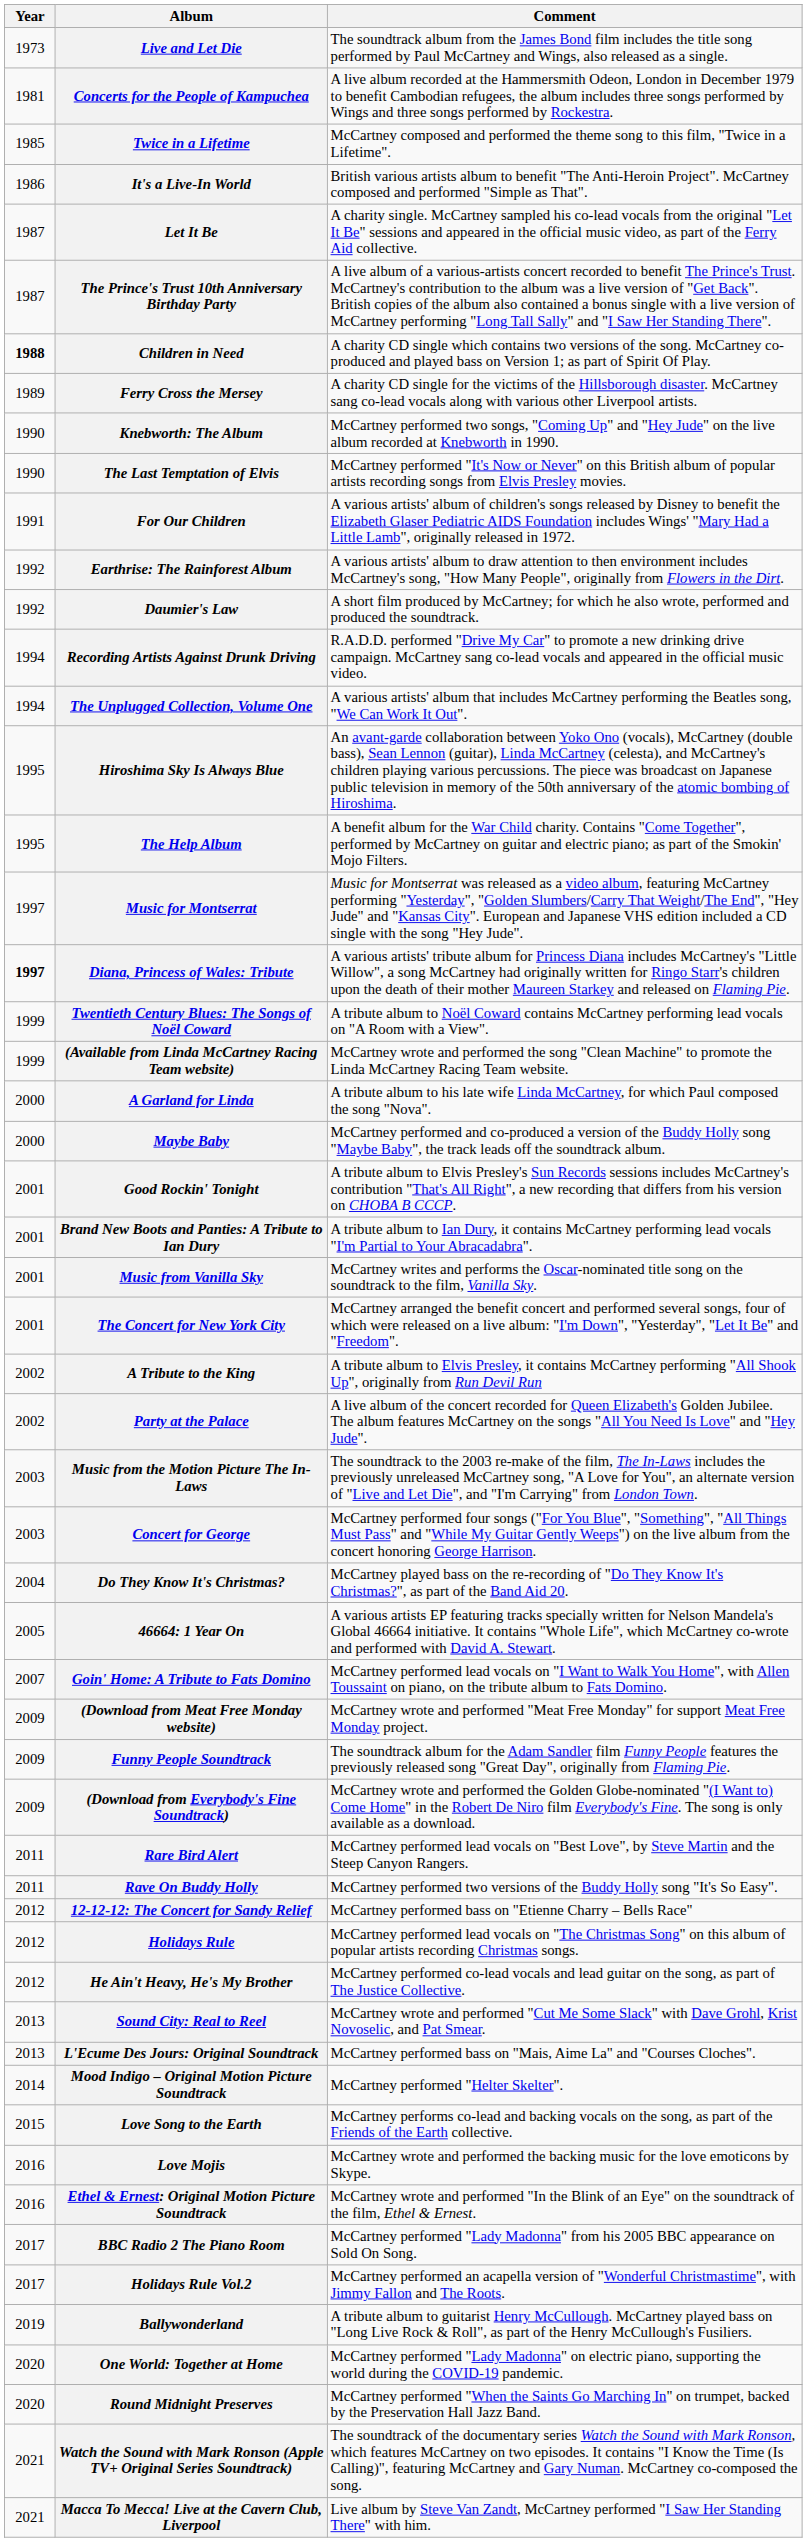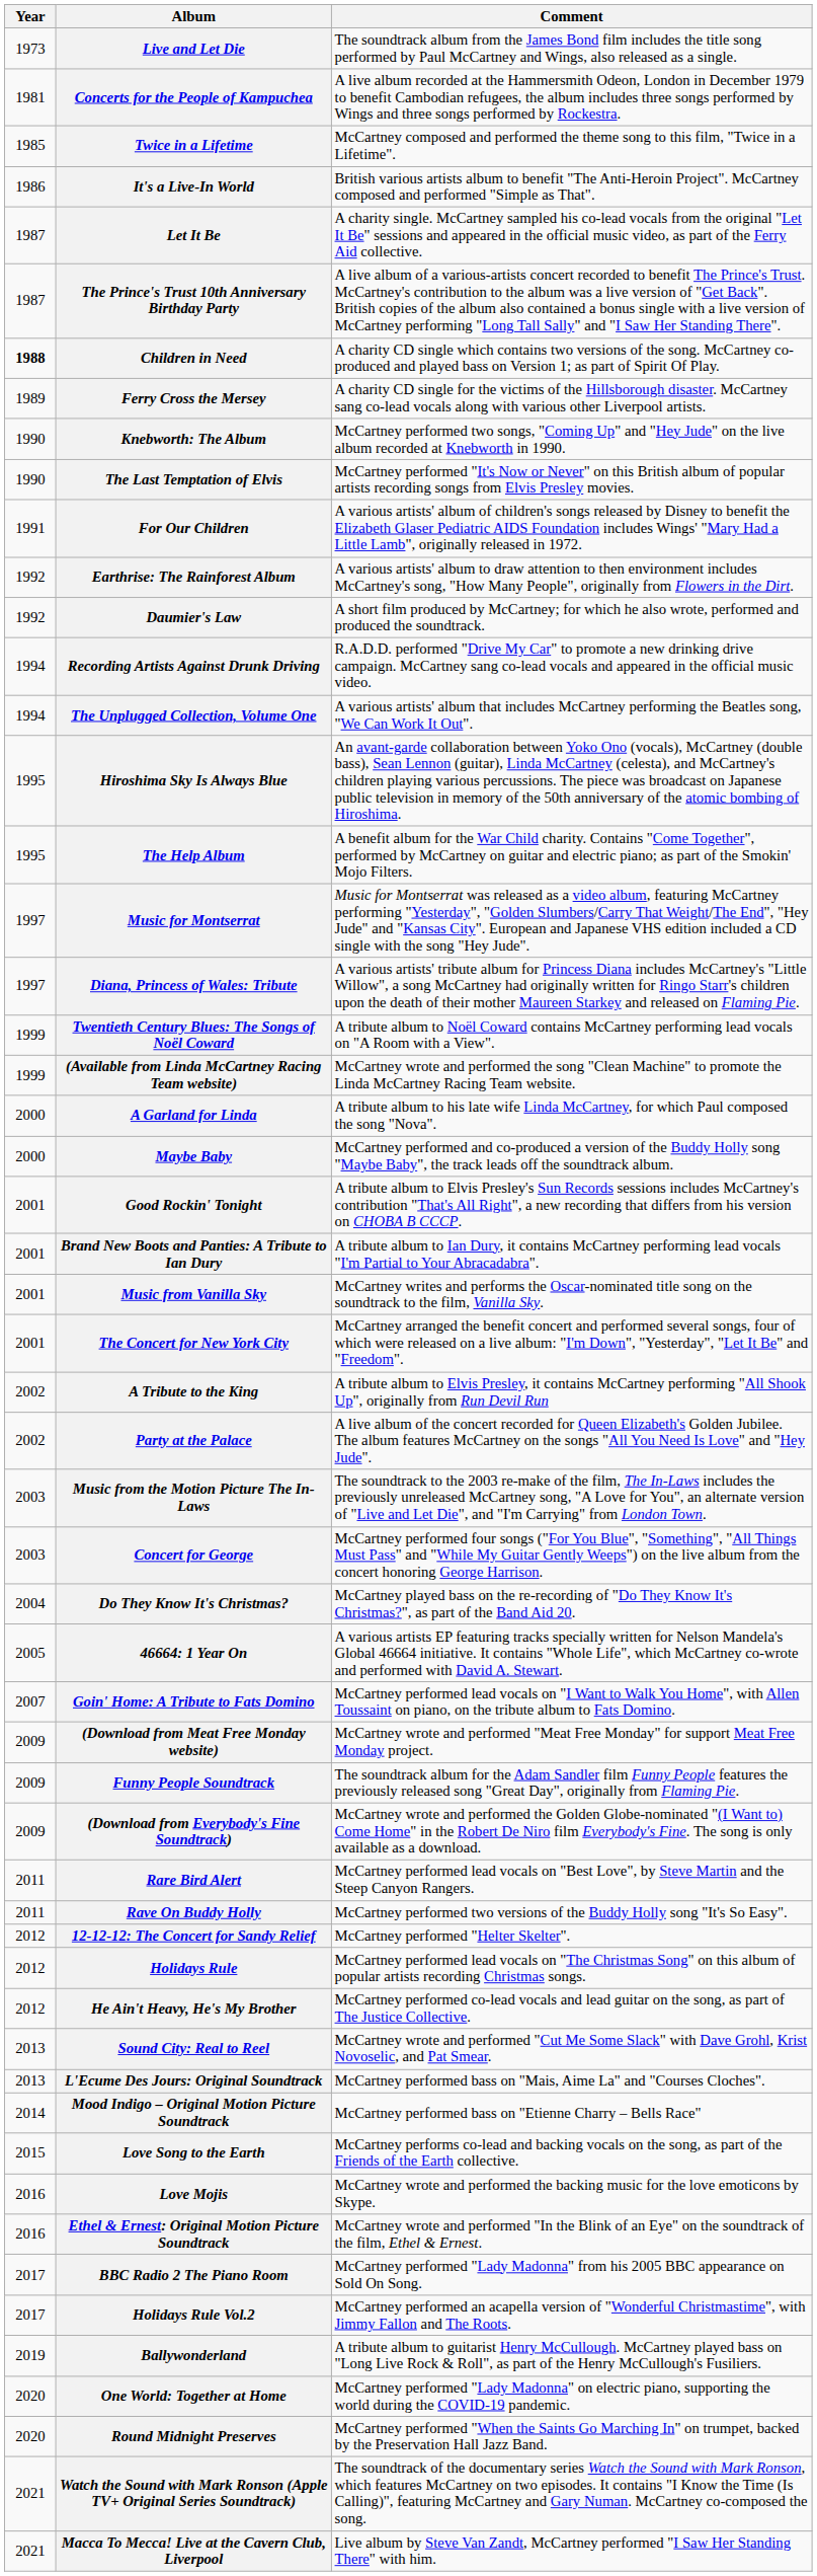 <table class="wikitable sortable plainrowheaders">
 <tr>
 <th scope="col" style="width:3em">Year</th>
 <th scope="col" style="width:18em">Album</th>
 <th scope="col" class="unsortable">Comment</th>
 </tr>
 <tr>
 <td style="text-align:center;">1973</td>
 <th scope="row"><em><a href='#'>Live and Let Die</a></em></th>
 <td>The soundtrack album from the <a href='#'>James Bond</a> film includes the title song performed by Paul McCartney and Wings, also released as a single.</td>
 </tr>
 <tr>
 <td style="text-align:center;">1981</td>
 <th scope="row"><em><a href='#'>Concerts for the People of Kampuchea</a></em></th>
 <td>A live album recorded at the Hammersmith Odeon, London in December 1979 to benefit Cambodian refugees, the album includes three songs performed by Wings and three songs performed by <a href='#'>Rockestra</a>.</td>
 </tr>
 <tr>
 <td style="text-align:center;">1985</td>
 <th scope="row"><em><a href='#'>Twice in a Lifetime</a></em></th>
 <td>McCartney composed and performed the theme song to this film, "Twice in a Lifetime".</td>
 </tr>
 <tr>
 <td style="text-align:center;">1986</td>
 <th scope="row"><em>It's a Live-In World</em></th>
 <td>British various artists album to benefit "The Anti-Heroin Project". McCartney composed and performed "Simple as That".</td>
 </tr>
 <tr>
 <td style="text-align:center;">1987</td>
 <th scope="row"><em>Let It Be</em></th>
 <td>A charity single. McCartney sampled his co-lead vocals from the original "<a href='#'>Let It Be</a>" sessions and appeared in the official music video, as part of the <a href='#'>Ferry Aid</a> collective.</td>
 </tr>
 <tr>
 <td style="text-align:center;">1987</td>
 <th scope="row"><em>The Prince's Trust 10th Anniversary Birthday Party</em></th>
 <td>A live album of a various-artists concert recorded to benefit <a href='#'>The Prince's Trust</a>. McCartney's contribution to the album was a live version of "<a href='#'>Get Back</a>". British copies of the album also contained a bonus single with a live version of McCartney performing "<a href='#'>Long Tall Sally</a>" and "<a href='#'>I Saw Her Standing There</a>".</td>
 </tr>
 <tr>
 <td style="text-align:center;"><strong>1988</strong></td>
 <th scope="row"><em>Children in Need</em></th>
 <td>A charity CD single which contains two versions of the song. McCartney co-produced and played bass on Version 1; as part of Spirit Of Play.</td>
 </tr>
 <tr>
 <td style="text-align:center;">1989</td>
 <th scope="row"><em>Ferry Cross the Mersey</em></th>
 <td>A charity CD single for the victims of the <a href='#'>Hillsborough disaster</a>. McCartney sang co-lead vocals along with various other Liverpool artists.</td>
 </tr>
 <tr>
 <td style="text-align:center;">1990</td>
 <th scope="row"><em>Knebworth: The Album</em></th>
 <td>McCartney performed two songs, "<a href='#'>Coming Up</a>" and "<a href='#'>Hey Jude</a>" on the live album recorded at <a href='#'>Knebworth</a> in 1990.</td>
 </tr>
 <tr>
 <td style="text-align:center;">1990</td>
 <th scope="row"><em>The Last Temptation of Elvis</em></th>
 <td>McCartney performed "<a href='#'>It's Now or Never</a>" on this British album of popular artists recording songs from <a href='#'>Elvis Presley</a> movies.</td>
 </tr>
 <tr>
 <td style="text-align:center;">1991</td>
 <th scope="row"><em>For Our Children</em></th>
 <td>A various artists' album of children's songs released by Disney to benefit the <a href='#'>Elizabeth Glaser Pediatric AIDS Foundation</a> includes Wings' "<a href='#'>Mary Had a Little Lamb</a>", originally released in 1972.</td>
 </tr>
 <tr>
 <td style="text-align:center;">1992</td>
 <th scope="row"><em>Earthrise: The Rainforest Album</em></th>
 <td>A various artists' album to draw attention to then environment includes McCartney's song, "How Many People", originally from <em><a href='#'>Flowers in the Dirt</a></em>.</td>
 </tr>
 <tr>
 <td style="text-align:center;">1992</td>
 <th scope="row"><em>Daumier's Law</em></th>
 <td>A short film produced by McCartney; for which he also wrote, performed and produced the soundtrack.</td>
 </tr>
 <tr>
 <td style="text-align:center;">1994</td>
 <th scope="row"><em>Recording Artists Against Drunk Driving</em></th>
 <td>R.A.D.D. performed "<a href='#'>Drive My Car</a>" to promote a new drinking drive campaign. McCartney sang co-lead vocals and appeared in the official music video.</td>
 </tr>
 <tr>
 <td style="text-align:center;">1994</td>
 <th scope="row"><em><a href='#'>The Unplugged Collection, Volume One</a></em></th>
 <td>A various artists' album that includes McCartney performing the Beatles song, "<a href='#'>We Can Work It Out</a>".</td>
 </tr>
 <tr>
 <td style="text-align:center;">1995</td>
 <th scope="row"><em>Hiroshima Sky Is Always Blue</em></th>
 <td>An <a href='#'>avant-garde</a> collaboration between <a href='#'>Yoko Ono</a> (vocals), McCartney (double bass), <a href='#'>Sean Lennon</a> (guitar), <a href='#'>Linda McCartney</a> (celesta), and McCartney's children playing various percussions. The piece was broadcast on Japanese public television in memory of the 50th anniversary of the <a href='#'>atomic bombing of Hiroshima</a>.</td>
 </tr>
 <tr>
 <td style="text-align:center;">1995</td>
 <th scope="row"><em><a href='#'>The Help Album</a></em></th>
 <td>A benefit album for the <a href='#'>War Child</a> charity. Contains "<a href='#'>Come Together</a>", performed by McCartney on guitar and electric piano; as part of the Smokin' Mojo Filters.</td>
 </tr>
 <tr>
 <td style="text-align:center;">1997</td>
 <th scope="row"><em><a href='#'>Music for Montserrat</a></em></th>
 <td><em>Music for Montserrat</em> was released as a <a href='#'>video album</a>, featuring McCartney performing "<a href='#'>Yesterday</a>", "<a href='#'>Golden Slumbers</a>/<a href='#'>Carry That Weight</a>/<a href='#'>The End</a>", "Hey Jude" and "<a href='#'>Kansas City</a>". European and Japanese VHS edition included a CD single with the song "Hey Jude".</td>
 </tr>
 <tr>
-<td style="text-align:center;"><strong>1997</strong></td>
+<td style="text-align:center;">1997</td>
 <th scope="row"><em><a href='#'>Diana, Princess of Wales: Tribute</a></em></th>
 <td>A various artists' tribute album for <a href='#'>Princess Diana</a> includes McCartney's "Little Willow", a song McCartney had originally written for <a href='#'>Ringo Starr</a>'s children upon the death of their mother <a href='#'>Maureen Starkey</a> and released on <em><a href='#'>Flaming Pie</a></em>.</td>
 </tr>
 <tr>
 <td style="text-align:center;">1999</td>
 <th scope="row"><em><a href='#'>Twentieth Century Blues: The Songs of Noël Coward</a></em></th>
 <td>A tribute album to <a href='#'>Noël Coward</a> contains McCartney performing lead vocals on "A Room with a View".</td>
 </tr>
 <tr>
 <td style="text-align:center;">1999</td>
 <th scope="row"><em>(Available from Linda McCartney Racing Team website)</em></th>
 <td>McCartney wrote and performed the song "Clean Machine" to promote the Linda McCartney Racing Team website.</td>
 </tr>
 <tr>
 <td style="text-align:center;">2000</td>
 <th scope="row"><em><a href='#'>A Garland for Linda</a></em></th>
 <td>A tribute album to his late wife <a href='#'>Linda McCartney</a>, for which Paul composed the song "Nova".</td>
 </tr>
 <tr>
 <td style="text-align:center;">2000</td>
 <th scope="row"><em><a href='#'>Maybe Baby</a></em></th>
 <td>McCartney performed and co-produced a version of the <a href='#'>Buddy Holly</a> song "<a href='#'>Maybe Baby</a>", the track leads off the soundtrack album.</td>
 </tr>
 <tr>
 <td style="text-align:center;">2001</td>
 <th scope="row"><em>Good Rockin' Tonight</em></th>
 <td>A tribute album to Elvis Presley's <a href='#'>Sun Records</a> sessions includes McCartney's contribution "<a href='#'>That's All Right</a>", a new recording that differs from his version on <em><a href='#'>CHOBA B CCCP</a></em>.</td>
 </tr>
 <tr>
 <td style="text-align:center;">2001</td>
 <th scope="row"><em>Brand New Boots and Panties: A Tribute to Ian Dury</em></th>
 <td>A tribute album to <a href='#'>Ian Dury</a>, it contains McCartney performing lead vocals "<a href='#'>I'm Partial to Your Abracadabra</a>".</td>
 </tr>
 <tr>
 <td style="text-align:center;">2001</td>
 <th scope="row"><em><a href='#'>Music from Vanilla Sky</a></em></th>
 <td>McCartney writes and performs the <a href='#'>Oscar</a>-nominated title song on the soundtrack to the film, <em><a href='#'>Vanilla Sky</a></em>.</td>
 </tr>
 <tr>
 <td style="text-align:center;">2001</td>
 <th scope="row"><em><a href='#'>The Concert for New York City</a></em></th>
 <td>McCartney arranged the benefit concert and performed several songs, four of which were released on a live album: "<a href='#'>I'm Down</a>", "Yesterday", "<a href='#'>Let It Be</a>" and "<a href='#'>Freedom</a>".</td>
 </tr>
 <tr>
 <td style="text-align:center;">2002</td>
 <th scope="row"><em>A Tribute to the King</em></th>
 <td>A tribute album to <a href='#'>Elvis Presley</a>, it contains McCartney performing "<a href='#'>All Shook Up</a>", originally from <em><a href='#'>Run Devil Run</a></em></td>
 </tr>
 <tr>
 <td style="text-align:center;">2002</td>
 <th scope="row"><em><a href='#'>Party at the Palace</a></em></th>
 <td>A live album of the concert recorded for <a href='#'>Queen Elizabeth's</a> Golden Jubilee. The album features McCartney on the songs "<a href='#'>All You Need Is Love</a>" and "<a href='#'>Hey Jude</a>".</td>
 </tr>
 <tr>
 <td style="text-align:center;">2003</td>
 <th scope="row"><em>Music from the Motion Picture The In-Laws</em></th>
 <td>The soundtrack to the 2003 re-make of the film, <em><a href='#'>The In-Laws</a></em> includes the previously unreleased McCartney song, "A Love for You", an alternate version of "<a href='#'>Live and Let Die</a>", and "I'm Carrying" from <em><a href='#'>London Town</a></em>.</td>
 </tr>
 <tr>
 <td style="text-align:center;">2003</td>
 <th scope="row"><em><a href='#'>Concert for George</a></em></th>
 <td>McCartney performed four songs ("<a href='#'>For You Blue</a>", "<a href='#'>Something</a>", "<a href='#'>All Things Must Pass</a>" and "<a href='#'>While My Guitar Gently Weeps</a>") on the live album from the concert honoring <a href='#'>George Harrison</a>.</td>
 </tr>
 <tr>
 <td style="text-align:center;">2004</td>
 <th scope="row"><em>Do They Know It's Christmas?</em></th>
 <td>McCartney played bass on the re-recording of "<a href='#'>Do They Know It's Christmas?</a>", as part of the <a href='#'>Band Aid 20</a>.</td>
 </tr>
 <tr>
 <td style="text-align:center;">2005</td>
 <th scope="row"><em>46664: 1 Year On</em></th>
 <td>A various artists EP featuring tracks specially written for Nelson Mandela's Global 46664 initiative. It contains "Whole Life",  which McCartney co-wrote and performed with <a href='#'>David A. Stewart</a>.</td>
 </tr>
 <tr>
 <td style="text-align:center;">2007</td>
 <th scope="row"><em><a href='#'>Goin' Home: A Tribute to Fats Domino</a></em></th>
 <td>McCartney performed lead vocals on "<a href='#'>I Want to Walk You Home</a>", with <a href='#'>Allen Toussaint</a> on piano, on the tribute album to <a href='#'>Fats Domino</a>.</td>
 </tr>
 <tr>
 <td style="text-align:center;">2009</td>
 <th scope="row"><em>(Download from Meat Free Monday website)</em></th>
 <td>McCartney wrote and performed "Meat Free Monday" for support <a href='#'>Meat Free Monday</a> project.</td>
 </tr>
 <tr>
 <td style="text-align:center;">2009</td>
 <th scope="row"><em><a href='#'>Funny People Soundtrack</a></em></th>
 <td>The soundtrack album for the <a href='#'>Adam Sandler</a> film <em><a href='#'>Funny People</a></em> features the previously released song "Great Day", originally from <em><a href='#'>Flaming Pie</a></em>.</td>
 </tr>
 <tr>
 <td style="text-align:center;">2009</td>
 <th scope="row"><em>(Download from <a href='#'>Everybody's Fine Soundtrack</a>)</em></th>
 <td>McCartney wrote and performed the Golden Globe-nominated "<a href='#'>(I Want to) Come Home</a>" in the <a href='#'>Robert De Niro</a> film <em><a href='#'>Everybody's Fine</a></em>. The song is only available as a download.</td>
 </tr>
 <tr>
 <td style="text-align:center;">2011</td>
 <th scope="row"><em><a href='#'>Rare Bird Alert</a></em></th>
 <td>McCartney performed lead vocals on "Best Love", by <a href='#'>Steve Martin</a> and the Steep Canyon Rangers.</td>
 </tr>
 <tr>
 <td style="text-align:center;">2011</td>
 <th scope="row"><em><a href='#'>Rave On Buddy Holly</a></em></th>
 <td>McCartney performed two versions of the <a href='#'>Buddy Holly</a> song "It's So Easy".</td>
 </tr>
 <tr>
 <td style="text-align:center;">2012</td>
 <th scope="row"><em><a href='#'>12-12-12: The Concert for Sandy Relief</a></em></th>
-<td>McCartney performed bass on "Etienne Charry – Bells Race"</td>
+<td>McCartney performed "<a href='#'>Helter Skelter</a>".</td>
 </tr>
 <tr>
 <td style="text-align:center;">2012</td>
 <th scope="row"><em><a href='#'>Holidays Rule</a></em></th>
 <td>McCartney performed lead vocals on "<a href='#'>The Christmas Song</a>" on this album of popular artists recording <a href='#'>Christmas</a> songs.</td>
 </tr>
 <tr>
 <td style="text-align:center;">2012</td>
 <th scope="row"><em>He Ain't Heavy, He's My Brother</em></th>
 <td>McCartney performed co-lead vocals and lead guitar on the song, as part of <a href='#'>The Justice Collective</a>.</td>
 </tr>
 <tr>
 <td style="text-align:center;">2013</td>
 <th scope="row"><em><a href='#'>Sound City: Real to Reel</a></em></th>
 <td>McCartney wrote and performed "<a href='#'>Cut Me Some Slack</a>" with <a href='#'>Dave Grohl</a>, <a href='#'>Krist Novoselic</a>, and <a href='#'>Pat Smear</a>.</td>
 </tr>
 <tr>
 <td style="text-align:center;">2013</td>
 <th scope="row"><em>L'Ecume Des Jours: Original Soundtrack</em></th>
 <td>McCartney performed bass on "Mais, Aime La" and "Courses Cloches".</td>
 </tr>
 <tr>
 <td style="text-align:center;">2014</td>
 <th scope="row"><em>Mood Indigo – Original Motion Picture Soundtrack</em></th>
-<td>McCartney performed "<a href='#'>Helter Skelter</a>".</td>
+<td>McCartney performed bass on "Etienne Charry – Bells Race"</td>
 </tr>
 <tr>
 <td style="text-align:center;">2015</td>
 <th scope="row"><em>Love Song to the Earth</em></th>
 <td>McCartney performs co-lead and backing vocals on the song, as part of the <a href='#'>Friends of the Earth</a> collective.</td>
 </tr>
 <tr>
 <td style="text-align:center;">2016</td>
 <th scope="row"><em>Love Mojis</em></th>
 <td>McCartney wrote and performed the backing music for the love emoticons by Skype.</td>
 </tr>
 <tr>
 <td style="text-align:center;">2016</td>
 <th scope="row"><em><a href='#'>Ethel & Ernest</a>: Original Motion Picture Soundtrack</em></th>
 <td>McCartney wrote and performed "In the Blink of an Eye" on the soundtrack of the film, <em>Ethel & Ernest</em>.</td>
 </tr>
 <tr>
 <td style="text-align:center;">2017</td>
 <th scope="row"><em>BBC Radio 2 The Piano Room</em></th>
 <td>McCartney performed "<a href='#'>Lady Madonna</a>" from his 2005 BBC appearance on Sold On Song.</td>
 </tr>
 <tr>
 <td style="text-align:center;">2017</td>
 <th scope="row"><em>Holidays Rule Vol.2</em></th>
 <td>McCartney performed an acapella version of "<a href='#'>Wonderful Christmastime</a>", with <a href='#'>Jimmy Fallon</a> and <a href='#'>The Roots</a>.</td>
 </tr>
 <tr>
 <td style="text-align:center;">2019</td>
 <th scope="row"><em>Ballywonderland</em></th>
 <td>A tribute album to guitarist <a href='#'>Henry McCullough</a>. McCartney played bass on "Long Live Rock & Roll", as part of the Henry McCullough's Fusiliers.</td>
 </tr>
 <tr>
 <td style="text-align:center;">2020</td>
 <th scope="row"><em>One World: Together at Home</em></th>
 <td>McCartney performed "<a href='#'>Lady Madonna</a>" on electric piano, supporting the world during the <a href='#'>COVID-19</a> pandemic.</td>
 </tr>
 <tr>
 <td style="text-align:center;">2020</td>
 <th scope="row"><em>Round Midnight Preserves</em></th>
 <td>McCartney performed "<a href='#'>When the Saints Go Marching In</a>" on trumpet, backed by the Preservation Hall Jazz Band.</td>
 </tr>
 <tr>
 <td style="text-align:center;">2021</td>
 <th scope="row"><em>Watch the Sound with Mark Ronson (Apple TV+ Original Series Soundtrack)</em></th>
 <td>The soundtrack of the documentary series <em><a href='#'>Watch the Sound with Mark Ronson</a></em>, which features McCartney on two episodes. It contains "I Know the Time (Is Calling)", featuring McCartney and <a href='#'>Gary Numan</a>. McCartney co-composed the song.</td>
 </tr>
 <tr>
 <td style="text-align:center;">2021</td>
 <th scope="row"><em>Macca To Mecca! Live at the Cavern Club, Liverpool</em></th>
 <td>Live album by <a href='#'>Steve Van Zandt</a>, McCartney performed "<a href='#'>I Saw Her Standing There</a>" with him.</td>
 </tr>
 </table>
